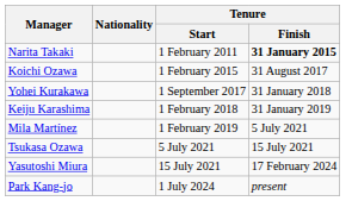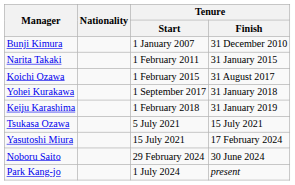 <table class="wikitable">
 <tr>
 <th rowspan="2">Manager</th>
 <th rowspan="2">Nationality</th>
 <th colspan="2">Tenure</th>
 </tr>
 <tr>
 <th>Start</th>
 <th>Finish</th>
 </tr>
 <tr>
+<td><a href='#'>Bunji Kimura</a></td>
+<td></td>
+<td>1 January 2007</td>
+<td>31 December 2010</td>
+</tr>
+<tr>
 <td><a href='#'>Narita Takaki</a></td>
 <td></td>
 <td>1 February 2011</td>
-<td><strong>31 January 2015</strong></td>
+<td>31 January 2015</td>
 </tr>
 <tr>
 <td><a href='#'>Koichi Ozawa</a></td>
 <td></td>
 <td>1 February 2015</td>
 <td>31 August 2017</td>
 </tr>
 <tr>
 <td><a href='#'>Yohei Kurakawa</a></td>
 <td></td>
 <td>1 September 2017</td>
 <td>31 January 2018</td>
 </tr>
 <tr>
 <td><a href='#'>Keiju Karashima</a></td>
 <td></td>
 <td>1 February 2018</td>
 <td>31 January 2019</td>
 </tr>
 <tr>
-<td><a href='#'>Mila Martínez</a></td>
-<td></td>
-<td>1 February 2019</td>
-<td>5 July 2021</td>
-</tr>
-<tr>
 <td><a href='#'>Tsukasa Ozawa</a></td>
 <td></td>
 <td>5 July 2021</td>
 <td>15 July 2021</td>
 </tr>
 <tr>
 <td><a href='#'>Yasutoshi Miura</a></td>
 <td></td>
 <td>15 July 2021</td>
 <td>17 February 2024</td>
 </tr>
 <tr>
+<td><a href='#'>Noboru Saito</a></td>
+<td></td>
+<td>29 February 2024</td>
+<td>30 June 2024</td>
+</tr>
+<tr>
 <td><a href='#'>Park Kang-jo</a></td>
 <td></td>
 <td>1 July 2024</td>
 <td><em>present</em></td>
 </tr>
 </table>
